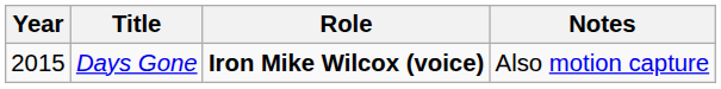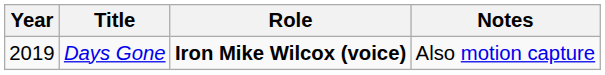 <table class="wikitable">
 <tr>
 <th>Year</th>
 <th>Title</th>
 <th>Role</th>
 <th>Notes</th>
 </tr>
 <tr>
-<td>2015</td>
+<td>2019</td>
 <td><em><a href='#'>Days Gone</a></em></td>
 <td><strong>Iron Mike Wilcox (voice)</strong></td>
 <td>Also <a href='#'>motion capture</a></td>
 </tr>
 </table>
